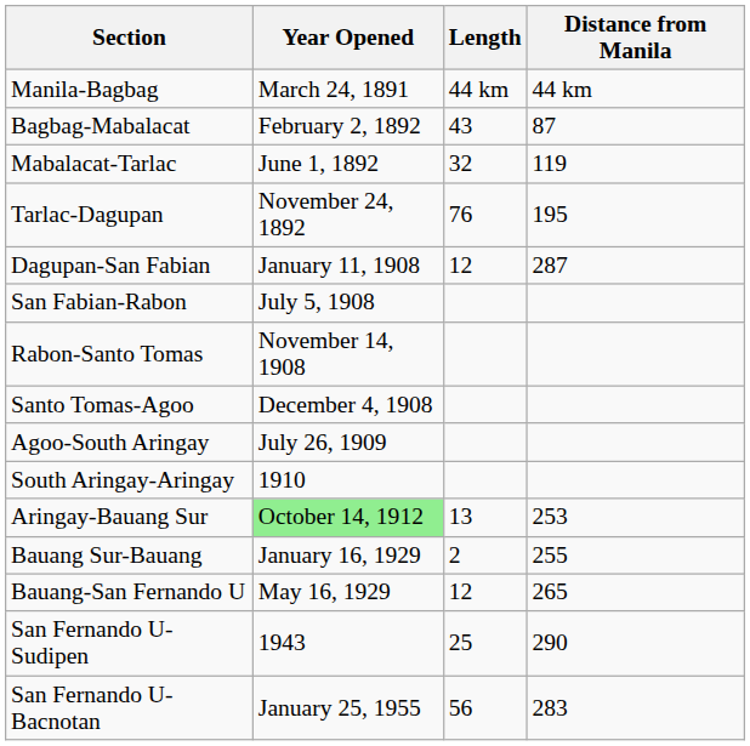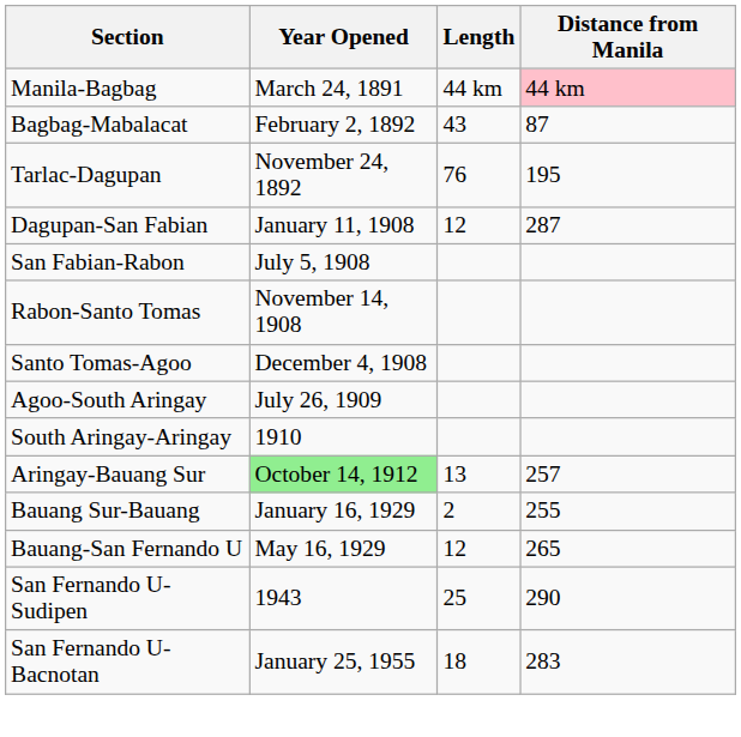 <table class="wikitable article-table" border="0" cellpadding="1" cellspacing="1" style="width: 500px;">
 <tr>
 <th scope="col">Section</th>
 <th scope="col">Year Opened</th>
 <th scope="col">Length</th>
 <th scope="col">Distance from Manila</th>
 </tr>
 <tr>
 <td>Manila-Bagbag</td>
 <td>March 24, 1891</td>
 <td>44 km</td>
-<td>44 km</td>
+<td style="background: pink;">44 km</td>
 </tr>
 <tr>
 <td>Bagbag-Mabalacat</td>
 <td>February 2, 1892</td>
 <td>43</td>
 <td>87</td>
-</tr>
-<tr>
-<td>Mabalacat-Tarlac</td>
-<td>June 1, 1892</td>
-<td>32</td>
-<td>119</td>
 </tr>
 <tr>
 <td>Tarlac-Dagupan</td>
 <td>November 24, 1892</td>
 <td>76</td>
 <td>195</td>
 </tr>
 <tr>
 <td>Dagupan-San Fabian</td>
 <td>January 11, 1908</td>
 <td>12</td>
 <td>287</td>
 </tr>
 <tr>
 <td>San Fabian-Rabon</td>
 <td>July 5, 1908</td>
 <td></td>
 <td></td>
 </tr>
 <tr>
 <td>Rabon-Santo Tomas</td>
 <td>November 14, 1908</td>
 <td></td>
 <td></td>
 </tr>
 <tr>
 <td>Santo Tomas-Agoo</td>
 <td>December 4, 1908</td>
 <td></td>
 <td></td>
 </tr>
 <tr>
 <td>Agoo-South Aringay</td>
 <td>July 26, 1909</td>
 <td></td>
 <td></td>
 </tr>
 <tr>
 <td>South Aringay-Aringay</td>
 <td>1910</td>
 <td></td>
 <td></td>
 </tr>
 <tr>
 <td>Aringay-Bauang Sur</td>
 <td style="background: lightgreen;">October 14, 1912</td>
 <td>13</td>
-<td>253</td>
+<td>257</td>
 </tr>
 <tr>
 <td>Bauang Sur-Bauang</td>
 <td>January 16, 1929</td>
 <td>2</td>
 <td>255</td>
 </tr>
 <tr>
 <td>Bauang-San Fernando U</td>
 <td>May 16, 1929</td>
 <td>12</td>
 <td>265</td>
 </tr>
 <tr>
 <td>San Fernando U-Sudipen</td>
 <td>1943</td>
 <td>25</td>
 <td>290</td>
 </tr>
 <tr>
 <td>San Fernando U-Bacnotan</td>
 <td>January 25, 1955</td>
-<td>56</td>
+<td>18</td>
 <td>283</td>
 </tr>
 </table>
